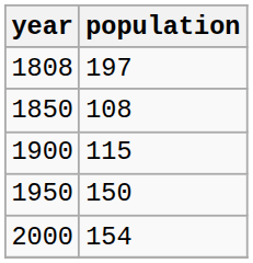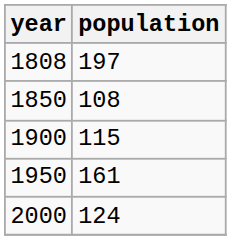 <table class="wikitable">
 <tr>
 <th>year</th>
 <th>population</th>
 </tr>
 <tr>
 <td>1808</td>
 <td>197</td>
 </tr>
 <tr>
 <td>1850</td>
 <td>108</td>
 </tr>
 <tr>
 <td>1900</td>
 <td>115</td>
 </tr>
 <tr>
 <td>1950</td>
-<td>150</td>
+<td>161</td>
 </tr>
 <tr>
 <td>2000</td>
-<td>154</td>
+<td>124</td>
 </tr>
 <tr>
 </tr>
 </table>
